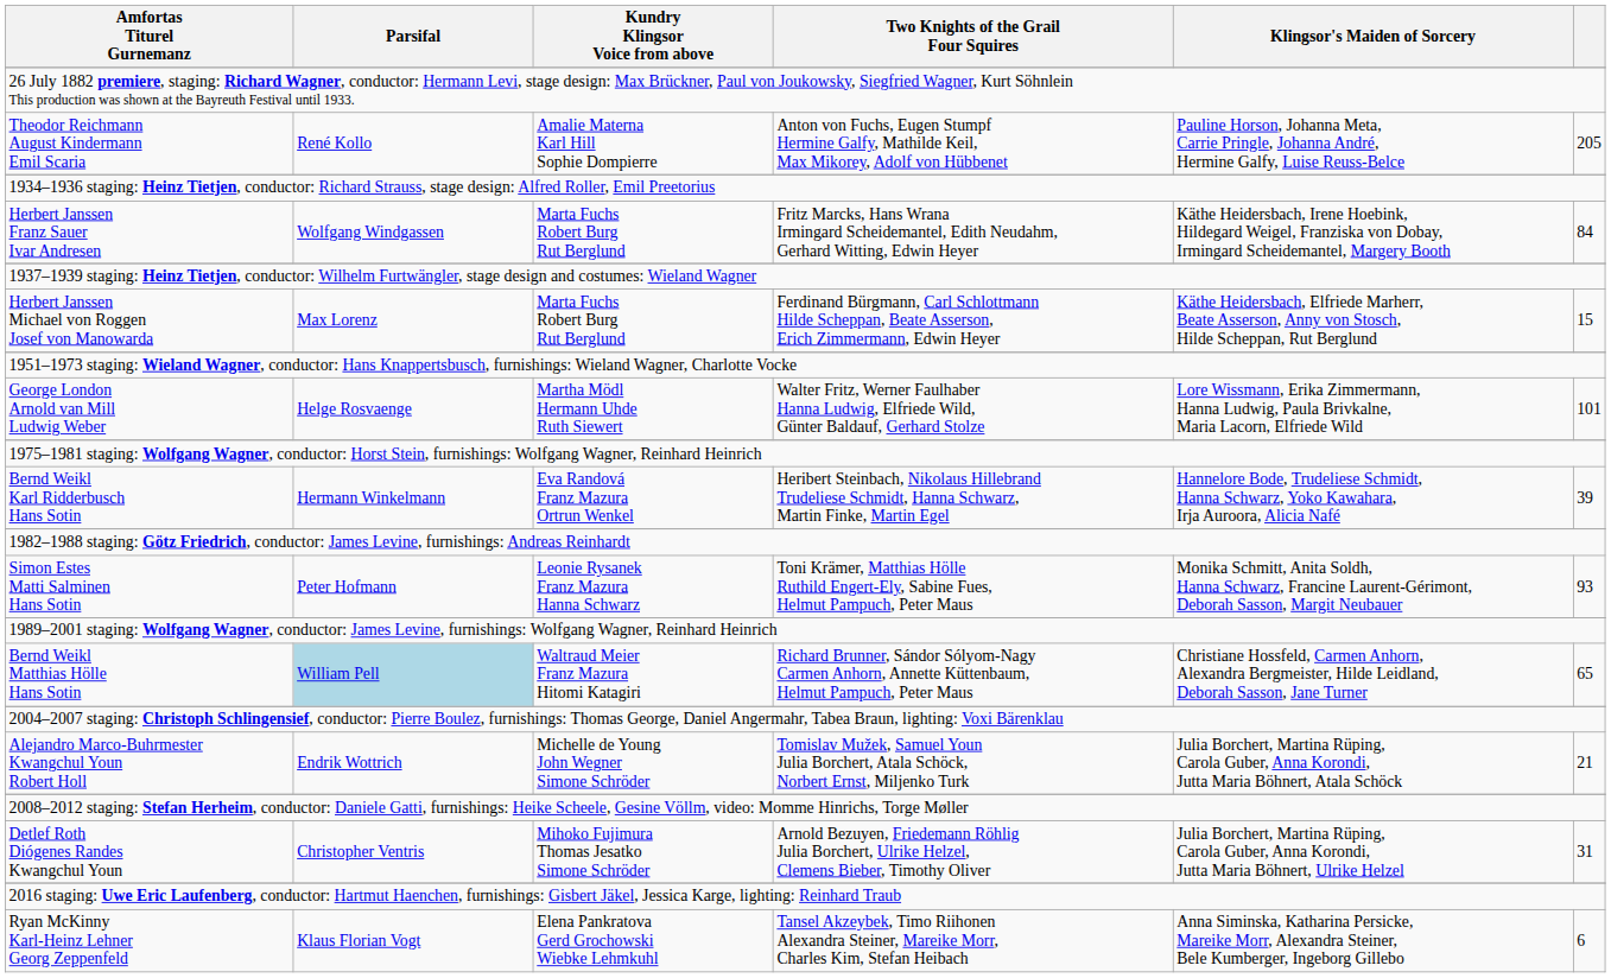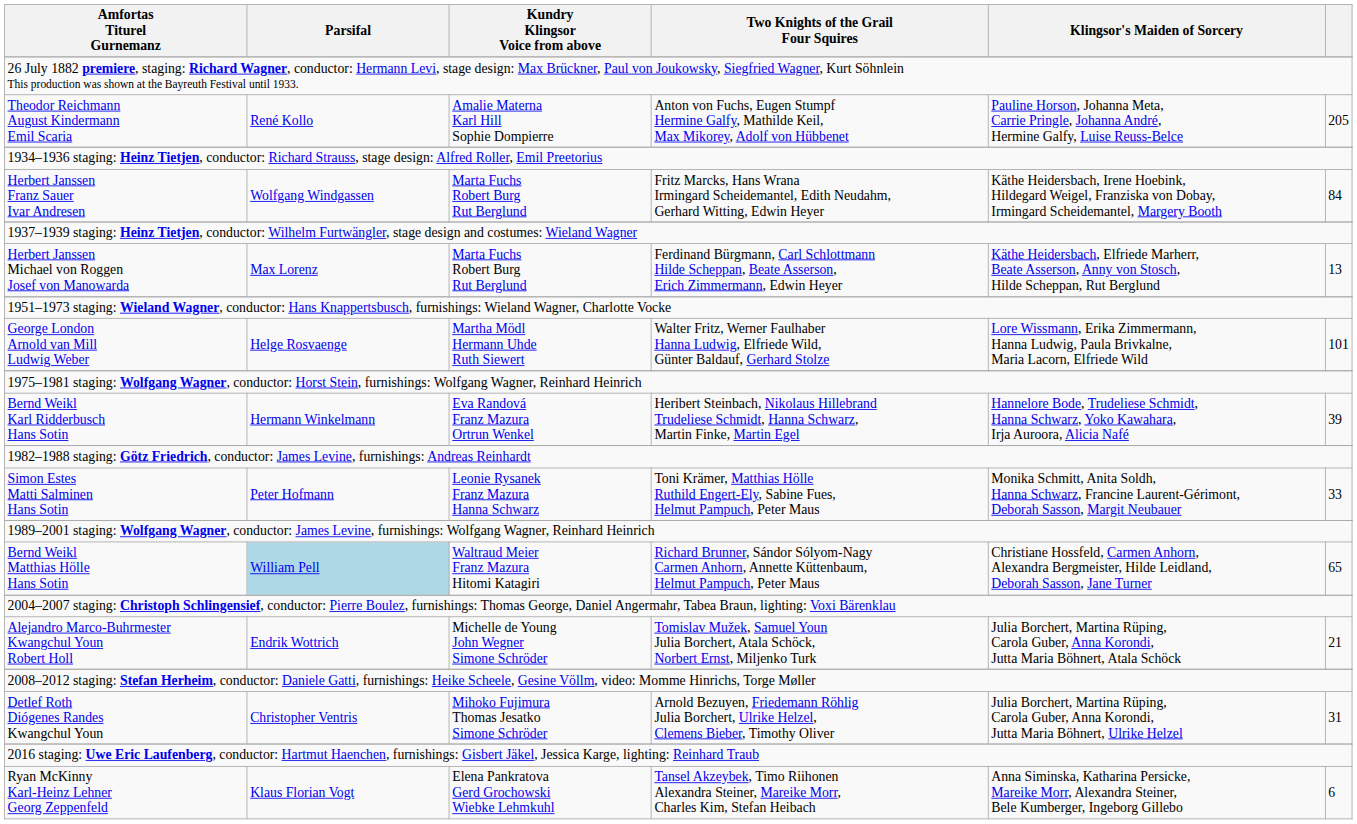 <table class="wikitable toptextcells">
 <tr class="hintergrundfarbe5">
 <th style="width:18%">Amfortas<br>Titurel<br>Gurnemanz</th>
 <th style="width:15%">Parsifal</th>
 <th style="width:15%">Kundry<br>Klingsor<br>Voice from above</th>
 <th style="width:25%">Two Knights of the Grail<br>Four Squires</th>
 <th style="width:25%">Klingsor's Maiden of Sorcery</th>
 <th style="width:4%"></th>
 </tr>
 <tr>
 </tr>
 <tr class="hintergrundfarbe8">
 <td colspan="9">26 July 1882 <strong><a href='#'>premiere</a></strong>, staging: <strong><a href='#'>Richard Wagner</a></strong>, conductor: <a href='#'>Hermann Levi</a>, stage design: <a href='#'>Max Brückner</a>, <a href='#'>Paul von Joukowsky</a>, <a href='#'>Siegfried Wagner</a>, Kurt Söhnlein<br><small>This production was shown at the Bayreuth Festival until 1933.</small></td>
 </tr>
 <tr>
 <td><a href='#'>Theodor Reichmann</a><br><a href='#'>August Kindermann</a><br><a href='#'>Emil Scaria</a></td>
 <td><a href='#'>René Kollo</a></td>
 <td><a href='#'>Amalie Materna</a><br><a href='#'>Karl Hill</a><br>Sophie Dompierre</td>
 <td>Anton von Fuchs, Eugen Stumpf<br><a href='#'>Hermine Galfy</a>, Mathilde Keil,<br><a href='#'>Max Mikorey</a>, <a href='#'>Adolf von Hübbenet</a></td>
 <td><a href='#'>Pauline Horson</a>, Johanna Meta,<br><a href='#'>Carrie Pringle</a>, <a href='#'>Johanna André</a>,<br>Hermine Galfy, <a href='#'>Luise Reuss-Belce</a></td>
 <td>205</td>
 </tr>
 <tr>
 </tr>
 <tr class="hintergrundfarbe8">
 <td colspan="9">1934–1936 staging: <strong><a href='#'>Heinz Tietjen</a></strong>, conductor: <a href='#'>Richard Strauss</a>, stage design: <a href='#'>Alfred Roller</a>, <a href='#'>Emil Preetorius</a></td>
 </tr>
 <tr>
 <td><a href='#'>Herbert Janssen</a><br><a href='#'>Franz Sauer</a><br><a href='#'>Ivar Andresen</a></td>
 <td><a href='#'>Wolfgang Windgassen</a></td>
 <td><a href='#'>Marta Fuchs</a><br><a href='#'>Robert Burg</a><br><a href='#'>Rut Berglund</a></td>
 <td>Fritz Marcks, Hans Wrana<br>Irmingard Scheidemantel, Edith Neudahm,<br>Gerhard Witting, Edwin Heyer</td>
 <td>Käthe Heidersbach, Irene Hoebink,<br>Hildegard Weigel, Franziska von Dobay,<br>Irmingard Scheidemantel, <a href='#'>Margery Booth</a></td>
 <td>84</td>
 </tr>
 <tr>
 </tr>
 <tr class="hintergrundfarbe8">
 <td colspan="9">1937–1939 staging: <strong><a href='#'>Heinz Tietjen</a></strong>, conductor: <a href='#'>Wilhelm Furtwängler</a>, stage design and costumes: <a href='#'>Wieland Wagner</a></td>
 </tr>
 <tr>
 <td><a href='#'>Herbert Janssen</a><br>Michael von Roggen<br><a href='#'>Josef von Manowarda</a></td>
 <td><a href='#'>Max Lorenz</a></td>
 <td><a href='#'>Marta Fuchs</a><br>Robert Burg<br><a href='#'>Rut Berglund</a></td>
 <td>Ferdinand Bürgmann, <a href='#'>Carl Schlottmann</a><br><a href='#'>Hilde Scheppan</a>, <a href='#'>Beate Asserson</a>,<br><a href='#'>Erich Zimmermann</a>, Edwin Heyer</td>
 <td><a href='#'>Käthe Heidersbach</a>, Elfriede Marherr,<br><a href='#'>Beate Asserson</a>, <a href='#'>Anny von Stosch</a>,<br>Hilde Scheppan, Rut Berglund</td>
-<td>15</td>
+<td>13</td>
 </tr>
 <tr>
 </tr>
 <tr class="hintergrundfarbe8">
 <td colspan="9">1951–1973 staging: <strong><a href='#'>Wieland Wagner</a></strong>, conductor: <a href='#'>Hans Knappertsbusch</a>, furnishings: Wieland Wagner, Charlotte Vocke</td>
 </tr>
 <tr>
 <td><a href='#'>George London</a><br><a href='#'>Arnold van Mill</a><br><a href='#'>Ludwig Weber</a></td>
 <td><a href='#'>Helge Rosvaenge</a></td>
 <td><a href='#'>Martha Mödl</a><br><a href='#'>Hermann Uhde</a><br><a href='#'>Ruth Siewert</a></td>
 <td>Walter Fritz, Werner Faulhaber<br><a href='#'>Hanna Ludwig</a>, Elfriede Wild,<br>Günter Baldauf, <a href='#'>Gerhard Stolze</a></td>
 <td><a href='#'>Lore Wissmann</a>, Erika Zimmermann,<br>Hanna Ludwig, Paula Brivkalne,<br>Maria Lacorn, Elfriede Wild</td>
 <td>101</td>
 </tr>
 <tr>
 </tr>
 <tr class="hintergrundfarbe8">
 <td colspan="9">1975–1981 staging: <strong><a href='#'>Wolfgang Wagner</a></strong>, conductor: <a href='#'>Horst Stein</a>, furnishings: Wolfgang Wagner, Reinhard Heinrich</td>
 </tr>
 <tr>
 <td><a href='#'>Bernd Weikl</a><br><a href='#'>Karl Ridderbusch</a><br><a href='#'>Hans Sotin</a></td>
 <td><a href='#'>Hermann Winkelmann</a></td>
 <td><a href='#'>Eva Randová</a><br><a href='#'>Franz Mazura</a><br><a href='#'>Ortrun Wenkel</a></td>
 <td>Heribert Steinbach, <a href='#'>Nikolaus Hillebrand</a><br><a href='#'>Trudeliese Schmidt</a>, <a href='#'>Hanna Schwarz</a>,<br>Martin Finke, <a href='#'>Martin Egel</a></td>
 <td><a href='#'>Hannelore Bode</a>, <a href='#'>Trudeliese Schmidt</a>,<br><a href='#'>Hanna Schwarz</a>, <a href='#'>Yoko Kawahara</a>,<br>Irja Auroora, <a href='#'>Alicia Nafé</a></td>
 <td>39</td>
 </tr>
 <tr>
 </tr>
 <tr class="hintergrundfarbe8">
 <td colspan="9">1982–1988 staging: <strong><a href='#'>Götz Friedrich</a></strong>, conductor: <a href='#'>James Levine</a>, furnishings: <a href='#'>Andreas Reinhardt</a></td>
 </tr>
 <tr>
 <td><a href='#'>Simon Estes</a><br><a href='#'>Matti Salminen</a><br><a href='#'>Hans Sotin</a></td>
 <td><a href='#'>Peter Hofmann</a></td>
 <td><a href='#'>Leonie Rysanek</a><br><a href='#'>Franz Mazura</a><br><a href='#'>Hanna Schwarz</a></td>
 <td>Toni Krämer, <a href='#'>Matthias Hölle</a><br><a href='#'>Ruthild Engert-Ely</a>, Sabine Fues,<br><a href='#'>Helmut Pampuch</a>, Peter Maus</td>
 <td>Monika Schmitt, Anita Soldh,<br><a href='#'>Hanna Schwarz</a>, Francine Laurent-Gérimont,<br><a href='#'>Deborah Sasson</a>, <a href='#'>Margit Neubauer</a></td>
-<td>93</td>
+<td>33</td>
 </tr>
 <tr>
 </tr>
 <tr class="hintergrundfarbe8">
 <td colspan="9">1989–2001 staging: <strong><a href='#'>Wolfgang Wagner</a></strong>, conductor: <a href='#'>James Levine</a>, furnishings: Wolfgang Wagner, Reinhard Heinrich</td>
 </tr>
 <tr>
 <td><a href='#'>Bernd Weikl</a><br><a href='#'>Matthias Hölle</a><br><a href='#'>Hans Sotin</a></td>
 <td style="background: lightblue;"><a href='#'>William Pell</a></td>
 <td><a href='#'>Waltraud Meier</a><br><a href='#'>Franz Mazura</a><br>Hitomi Katagiri</td>
 <td><a href='#'>Richard Brunner</a>, Sándor Sólyom-Nagy<br><a href='#'>Carmen Anhorn</a>, Annette Küttenbaum,<br><a href='#'>Helmut Pampuch</a>, Peter Maus</td>
 <td>Christiane Hossfeld, <a href='#'>Carmen Anhorn</a>,<br>Alexandra Bergmeister, Hilde Leidland,<br><a href='#'>Deborah Sasson</a>, <a href='#'>Jane Turner</a></td>
 <td>65</td>
 </tr>
 <tr>
 </tr>
 <tr class="hintergrundfarbe8">
 <td colspan="9">2004–2007 staging: <strong><a href='#'>Christoph Schlingensief</a></strong>, conductor: <a href='#'>Pierre Boulez</a>, furnishings: Thomas George, Daniel Angermahr, Tabea Braun, lighting: <a href='#'>Voxi Bärenklau</a></td>
 </tr>
 <tr>
 <td><a href='#'>Alejandro Marco-Buhrmester</a><br><a href='#'>Kwangchul Youn</a><br><a href='#'>Robert Holl</a></td>
 <td><a href='#'>Endrik Wottrich</a></td>
 <td>Michelle de Young<br><a href='#'>John Wegner</a><br><a href='#'>Simone Schröder</a></td>
 <td><a href='#'>Tomislav Mužek</a>, <a href='#'>Samuel Youn</a><br>Julia Borchert, Atala Schöck,<br><a href='#'>Norbert Ernst</a>, Miljenko Turk</td>
 <td>Julia Borchert, Martina Rüping,<br>Carola Guber, <a href='#'>Anna Korondi</a>,<br>Jutta Maria Böhnert, Atala Schöck</td>
 <td>21</td>
 </tr>
 <tr>
 </tr>
 <tr class="hintergrundfarbe8">
 <td colspan="9">2008–2012 staging: <strong><a href='#'>Stefan Herheim</a></strong>, conductor: <a href='#'>Daniele Gatti</a>, furnishings: <a href='#'>Heike Scheele</a>, <a href='#'>Gesine Völlm</a>, video: Momme Hinrichs, Torge Møller</td>
 </tr>
 <tr>
 <td><a href='#'>Detlef Roth</a><br><a href='#'>Diógenes Randes</a><br>Kwangchul Youn</td>
 <td><a href='#'>Christopher Ventris</a></td>
 <td><a href='#'>Mihoko Fujimura</a><br>Thomas Jesatko<br><a href='#'>Simone Schröder</a></td>
 <td>Arnold Bezuyen, <a href='#'>Friedemann Röhlig</a><br>Julia Borchert, <a href='#'>Ulrike Helzel</a>,<br><a href='#'>Clemens Bieber</a>, Timothy Oliver</td>
 <td>Julia Borchert, Martina Rüping,<br>Carola Guber, Anna Korondi,<br>Jutta Maria Böhnert, <a href='#'>Ulrike Helzel</a></td>
 <td>31</td>
 </tr>
 <tr>
 </tr>
 <tr class="hintergrundfarbe8">
 <td colspan="9">2016 staging: <strong><a href='#'>Uwe Eric Laufenberg</a></strong>, conductor: <a href='#'>Hartmut Haenchen</a>, furnishings: <a href='#'>Gisbert Jäkel</a>, Jessica Karge, lighting: <a href='#'>Reinhard Traub</a></td>
 </tr>
 <tr>
 <td>Ryan McKinny<br><a href='#'>Karl-Heinz Lehner</a><br><a href='#'>Georg Zeppenfeld</a></td>
 <td><a href='#'>Klaus Florian Vogt</a></td>
 <td>Elena Pankratova<br><a href='#'>Gerd Grochowski</a><br><a href='#'>Wiebke Lehmkuhl</a></td>
 <td><a href='#'>Tansel Akzeybek</a>, Timo Riihonen<br>Alexandra Steiner, <a href='#'>Mareike Morr</a>,<br>Charles Kim, Stefan Heibach</td>
 <td>Anna Siminska, Katharina Persicke,<br><a href='#'>Mareike Morr</a>, Alexandra Steiner,<br>Bele Kumberger, Ingeborg Gillebo</td>
 <td>6</td>
 </tr>
 </table>
